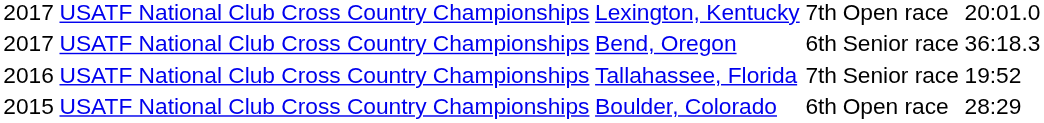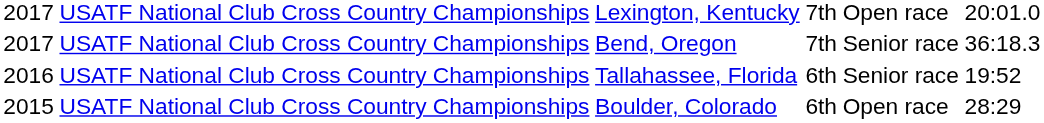 <table>
 <tr>
 <td>2017</td>
 <td><a href='#'>USATF National Club Cross Country Championships</a></td>
 <td><a href='#'>Lexington, Kentucky</a></td>
 <td>7th</td>
 <td>Open race</td>
 <td>20:01.0</td>
 </tr>
 <tr>
 <td>2017</td>
 <td><a href='#'>USATF National Club Cross Country Championships</a></td>
 <td><a href='#'>Bend, Oregon</a></td>
-<td>6th</td>
+<td>7th</td>
 <td>Senior race</td>
 <td>36:18.3</td>
 </tr>
 <tr>
 <td>2016</td>
 <td><a href='#'>USATF National Club Cross Country Championships</a></td>
 <td><a href='#'>Tallahassee, Florida</a></td>
-<td>7th</td>
+<td>6th</td>
 <td>Senior race</td>
 <td>19:52</td>
 </tr>
 <tr>
 <td>2015</td>
 <td><a href='#'>USATF National Club Cross Country Championships</a></td>
 <td><a href='#'>Boulder, Colorado</a></td>
 <td>6th</td>
 <td>Open race</td>
 <td>28:29</td>
 </tr>
 </table>
